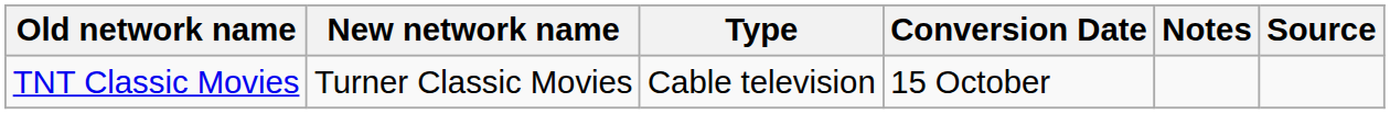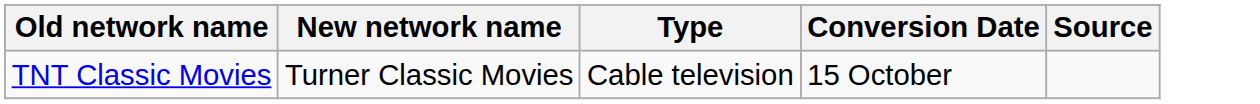 <table class="wikitable">
 <tr>
 <th>Old network name</th>
 <th>New network name</th>
 <th>Type</th>
 <th>Conversion Date</th>
-<th>Notes</th>
 <th>Source</th>
 </tr>
 <tr>
 <td><a href='#'>TNT Classic Movies</a></td>
 <td>Turner Classic Movies</td>
 <td>Cable television</td>
 <td>15 October</td>
 <td></td>
-<td></td>
 </tr>
 </table>
